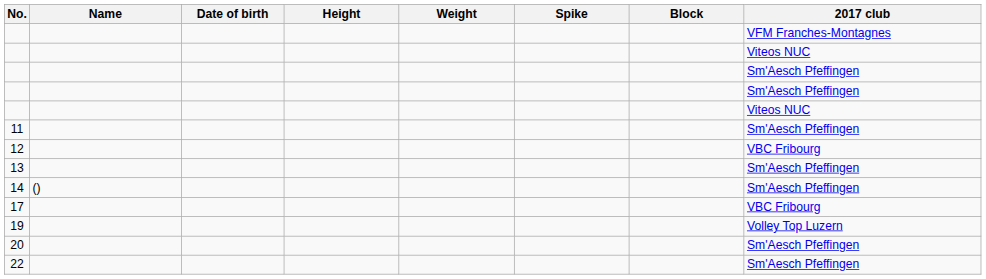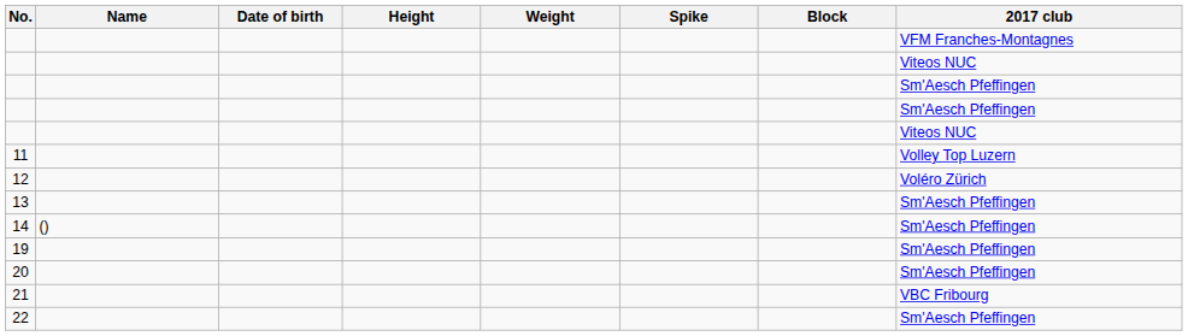 <table class="wikitable sortable" style="font-size:100%; text-align:center;">
 <tr>
 <th>No.</th>
 <th style="width:12em">Name</th>
 <th style="width:8em">Date of birth</th>
 <th style="width:9em">Height</th>
 <th style="width:9em">Weight</th>
 <th style="width:9em">Spike</th>
 <th style="width:9em">Block</th>
 <th style="width:19em">2017 club</th>
 </tr>
 <tr>
 <td></td>
 <td align=left></td>
 <td align=right></td>
 <td></td>
 <td></td>
 <td></td>
 <td></td>
 <td align=left> <a href='#'>VFM Franches-Montagnes</a></td>
 </tr>
 <tr>
 <td></td>
 <td align=left></td>
 <td align=right></td>
 <td></td>
 <td></td>
 <td></td>
 <td></td>
 <td align=left> <a href='#'>Viteos NUC</a></td>
 </tr>
 <tr>
 <td></td>
 <td align=left></td>
 <td align=right></td>
 <td></td>
 <td></td>
 <td></td>
 <td></td>
 <td align=left> <a href='#'>Sm'Aesch Pfeffingen</a></td>
 </tr>
 <tr>
 <td></td>
 <td align=left></td>
 <td align=right></td>
 <td></td>
 <td></td>
 <td></td>
 <td></td>
 <td align=left> <a href='#'>Sm'Aesch Pfeffingen</a></td>
 </tr>
 <tr>
 <td></td>
 <td align=left></td>
 <td align=right></td>
 <td></td>
 <td></td>
 <td></td>
 <td></td>
 <td align=left> <a href='#'>Viteos NUC</a></td>
 </tr>
 <tr>
 <td>11</td>
 <td align=left></td>
 <td align=right></td>
 <td></td>
 <td></td>
 <td></td>
 <td></td>
-<td align=left> <a href='#'>Sm'Aesch Pfeffingen</a></td>
+<td align=left> <a href='#'>Volley Top Luzern</a></td>
 </tr>
 <tr>
 <td>12</td>
 <td align=left></td>
 <td align=right></td>
 <td></td>
 <td></td>
 <td></td>
 <td></td>
-<td align=left> <a href='#'>VBC Fribourg</a></td>
+<td align=left> <a href='#'>Voléro Zürich</a></td>
 </tr>
 <tr>
 <td>13</td>
 <td align=left></td>
 <td align=right></td>
 <td></td>
 <td></td>
 <td></td>
 <td></td>
 <td align=left> <a href='#'>Sm'Aesch Pfeffingen</a></td>
 </tr>
 <tr>
 <td>14</td>
 <td align=left> ()</td>
 <td align=right></td>
 <td></td>
 <td></td>
 <td></td>
 <td></td>
 <td align=left> <a href='#'>Sm'Aesch Pfeffingen</a></td>
 </tr>
 <tr>
-<td>17</td>
-<td align=left></td>
-<td align=right></td>
-<td></td>
-<td></td>
-<td></td>
-<td></td>
-<td align=left> <a href='#'>VBC Fribourg</a></td>
-</tr>
-<tr>
 <td>19</td>
 <td align=left></td>
 <td align=right></td>
 <td></td>
 <td></td>
 <td></td>
 <td></td>
-<td align=left> <a href='#'>Volley Top Luzern</a></td>
+<td align=left> <a href='#'>Sm'Aesch Pfeffingen</a></td>
 </tr>
 <tr>
 <td>20</td>
 <td align=left></td>
 <td align=right></td>
 <td></td>
 <td></td>
 <td></td>
 <td></td>
 <td align=left> <a href='#'>Sm'Aesch Pfeffingen</a></td>
 </tr>
 <tr>
+<td>21</td>
+<td align=left></td>
+<td align=right></td>
+<td></td>
+<td></td>
+<td></td>
+<td></td>
+<td align=left> <a href='#'>VBC Fribourg</a></td>
+</tr>
+<tr>
 <td>22</td>
 <td align=left></td>
 <td align=right></td>
 <td></td>
 <td></td>
 <td></td>
 <td></td>
 <td align=left> <a href='#'>Sm'Aesch Pfeffingen</a></td>
 </tr>
 </table>
